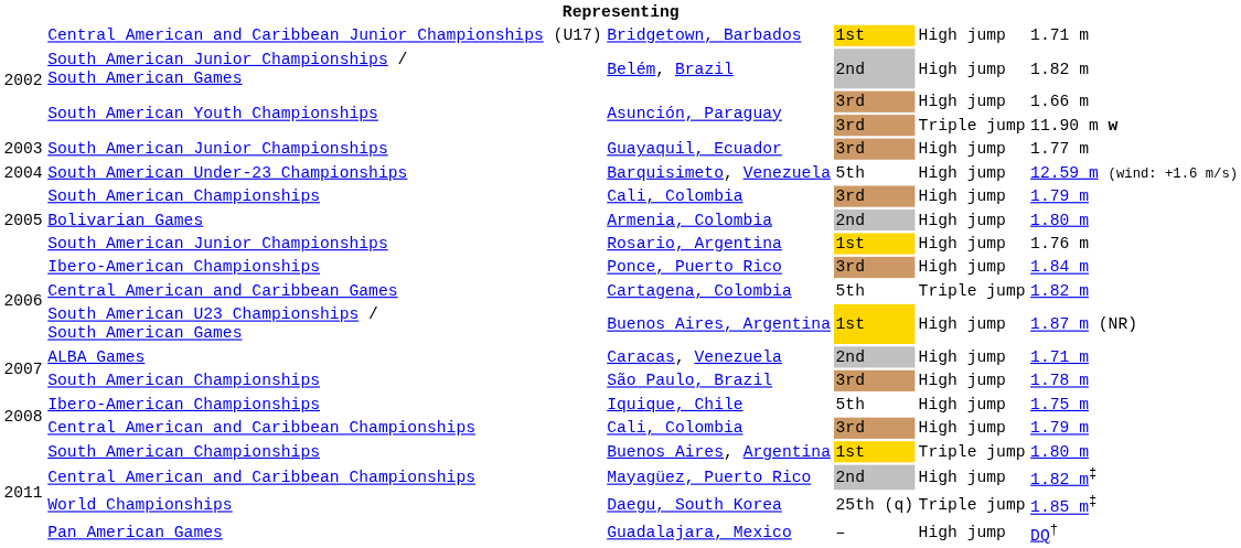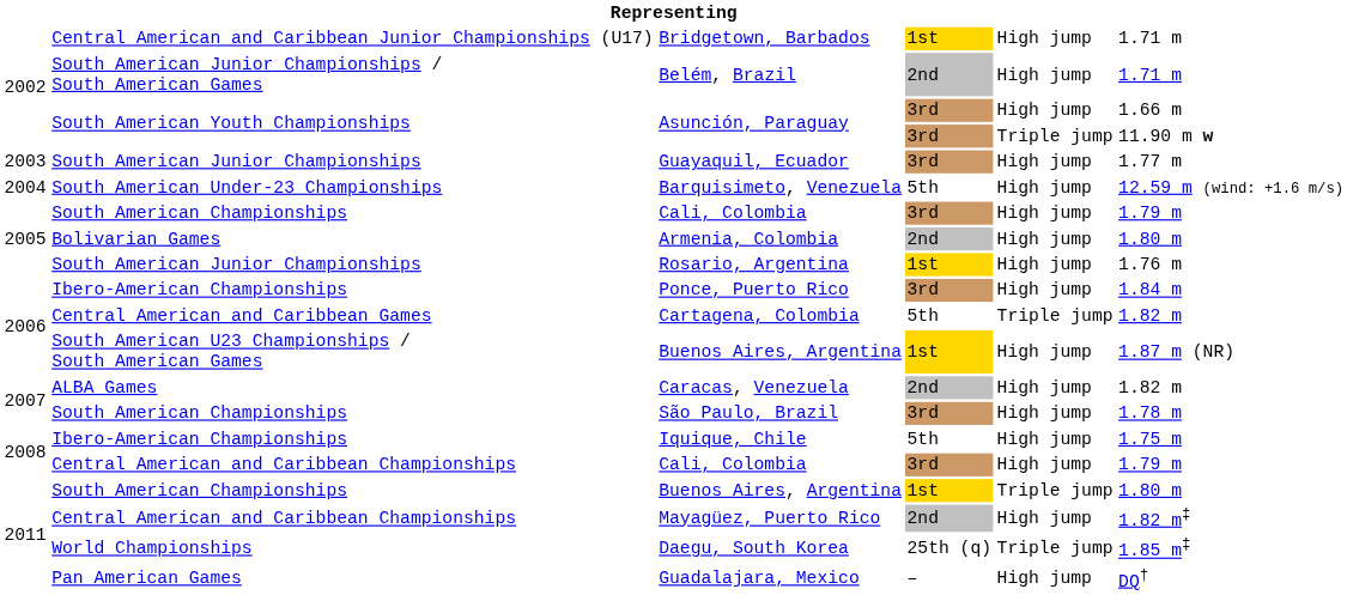 <table>
 <tr>
 <th colspan="6">Representing </th>
 </tr>
 <tr>
 <td rowspan=4>2002</td>
 <td><a href='#'>Central American and Caribbean Junior Championships</a> (U17)</td>
 <td><a href='#'>Bridgetown, Barbados</a></td>
 <td bgcolor=gold>1st</td>
 <td>High jump</td>
 <td>1.71 m</td>
 </tr>
 <tr>
 <td><a href='#'>South American Junior Championships</a> /<br> <a href='#'>South American Games</a></td>
 <td><a href='#'>Belém</a>, <a href='#'>Brazil</a></td>
 <td bgcolor=silver>2nd</td>
 <td>High jump</td>
-<td>1.82 m</td>
+<td><a href='#'>1.71 m</a></td>
 </tr>
 <tr>
 <td rowspan=2><a href='#'>South American Youth Championships</a></td>
 <td rowspan=2><a href='#'>Asunción, Paraguay</a></td>
 <td bgcolor=cc9966>3rd</td>
 <td>High jump</td>
 <td>1.66 m</td>
 </tr>
 <tr>
 <td bgcolor=cc9966>3rd</td>
 <td>Triple jump</td>
 <td>11.90 m <strong>w</strong></td>
 </tr>
 <tr>
 <td>2003</td>
 <td><a href='#'>South American Junior Championships</a></td>
 <td><a href='#'>Guayaquil, Ecuador</a></td>
 <td bgcolor=cc9966>3rd</td>
 <td>High jump</td>
 <td>1.77 m</td>
 </tr>
 <tr>
 <td>2004</td>
 <td><a href='#'>South American Under-23 Championships</a></td>
 <td><a href='#'>Barquisimeto</a>, <a href='#'>Venezuela</a></td>
 <td>5th</td>
 <td>High jump</td>
 <td><a href='#'>12.59 m</a>  <small>(wind: +1.6 m/s)</small></td>
 </tr>
 <tr>
 <td rowspan=3>2005</td>
 <td><a href='#'>South American Championships</a></td>
 <td><a href='#'>Cali, Colombia</a></td>
 <td bgcolor=cc9966>3rd</td>
 <td>High jump</td>
 <td><a href='#'>1.79 m</a></td>
 </tr>
 <tr>
 <td><a href='#'>Bolivarian Games</a></td>
 <td><a href='#'>Armenia, Colombia</a></td>
 <td bgcolor=silver>2nd</td>
 <td>High jump</td>
 <td><a href='#'>1.80 m</a></td>
 </tr>
 <tr>
 <td><a href='#'>South American Junior Championships</a></td>
 <td><a href='#'>Rosario, Argentina</a></td>
 <td bgcolor=gold>1st</td>
 <td>High jump</td>
 <td>1.76 m</td>
 </tr>
 <tr>
 <td rowspan=3>2006</td>
 <td><a href='#'>Ibero-American Championships</a></td>
 <td><a href='#'>Ponce, Puerto Rico</a></td>
 <td bgcolor=cc9966>3rd</td>
 <td>High jump</td>
 <td><a href='#'>1.84 m</a></td>
 </tr>
 <tr>
 <td><a href='#'>Central American and Caribbean Games</a></td>
 <td><a href='#'>Cartagena, Colombia</a></td>
 <td>5th</td>
 <td>Triple jump</td>
 <td><a href='#'>1.82 m</a></td>
 </tr>
 <tr>
 <td><a href='#'>South American U23 Championships</a> /<br> <a href='#'>South American Games</a></td>
 <td><a href='#'>Buenos Aires, Argentina</a></td>
 <td bgcolor=gold>1st</td>
 <td>High jump</td>
 <td><a href='#'>1.87 m</a> (NR)</td>
 </tr>
 <tr>
 <td rowspan=2>2007</td>
 <td><a href='#'>ALBA Games</a></td>
 <td><a href='#'>Caracas</a>, <a href='#'>Venezuela</a></td>
 <td bgcolor=silver>2nd</td>
 <td>High jump</td>
-<td><a href='#'>1.71 m</a></td>
+<td>1.82 m</td>
 </tr>
 <tr>
 <td><a href='#'>South American Championships</a></td>
 <td><a href='#'>São Paulo, Brazil</a></td>
 <td bgcolor=cc9966>3rd</td>
 <td>High jump</td>
 <td><a href='#'>1.78 m</a></td>
 </tr>
 <tr>
 <td rowspan=2>2008</td>
 <td><a href='#'>Ibero-American Championships</a></td>
 <td><a href='#'>Iquique, Chile</a></td>
 <td>5th</td>
 <td>High jump</td>
 <td><a href='#'>1.75 m</a></td>
 </tr>
 <tr>
 <td><a href='#'>Central American and Caribbean Championships</a></td>
 <td><a href='#'>Cali, Colombia</a></td>
 <td bgcolor=cc9966>3rd</td>
 <td>High jump</td>
 <td><a href='#'>1.79 m</a></td>
 </tr>
 <tr>
 <td rowspan=4>2011</td>
 <td><a href='#'>South American Championships</a></td>
 <td><a href='#'>Buenos Aires</a>, <a href='#'>Argentina</a></td>
 <td bgcolor=gold>1st</td>
 <td>Triple jump</td>
 <td><a href='#'>1.80 m</a></td>
 </tr>
 <tr>
 <td><a href='#'>Central American and Caribbean Championships</a></td>
 <td><a href='#'>Mayagüez, Puerto Rico</a></td>
 <td bgcolor=silver>2nd</td>
 <td>High jump</td>
 <td><a href='#'>1.82 m</a><sup>‡</sup></td>
 </tr>
 <tr>
 <td><a href='#'>World Championships</a></td>
 <td><a href='#'>Daegu, South Korea</a></td>
 <td>25th (q)</td>
 <td>Triple jump</td>
 <td><a href='#'>1.85 m</a><sup>‡</sup></td>
 </tr>
 <tr>
 <td><a href='#'>Pan American Games</a></td>
 <td><a href='#'>Guadalajara, Mexico</a></td>
 <td>–</td>
 <td>High jump</td>
 <td><a href='#'>DQ</a><sup>†</sup></td>
 </tr>
 </table>
